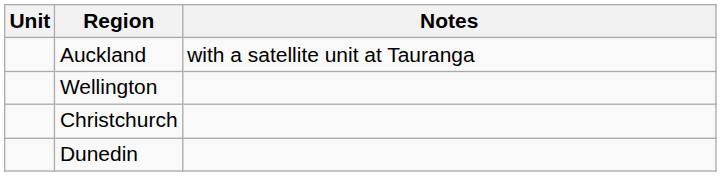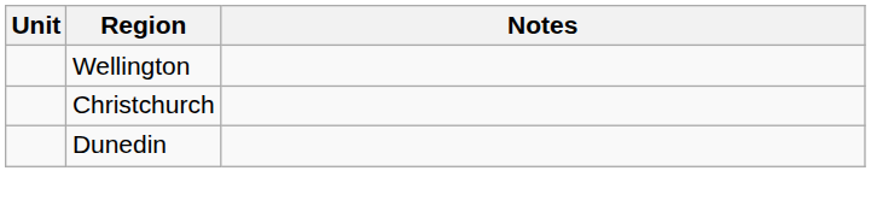 <table class="wikitable">
 <tr>
 <th>Unit</th>
 <th width=80>Region</th>
 <th width=400>Notes</th>
-</tr>
-<tr>
-<td></td>
-<td>Auckland</td>
-<td>with a satellite unit at Tauranga</td>
 </tr>
 <tr>
 <td></td>
 <td>Wellington</td>
 <td></td>
 </tr>
 <tr>
 <td></td>
 <td>Christchurch</td>
 <td></td>
 </tr>
 <tr>
 <td></td>
 <td>Dunedin</td>
 <td></td>
 </tr>
 </table>
